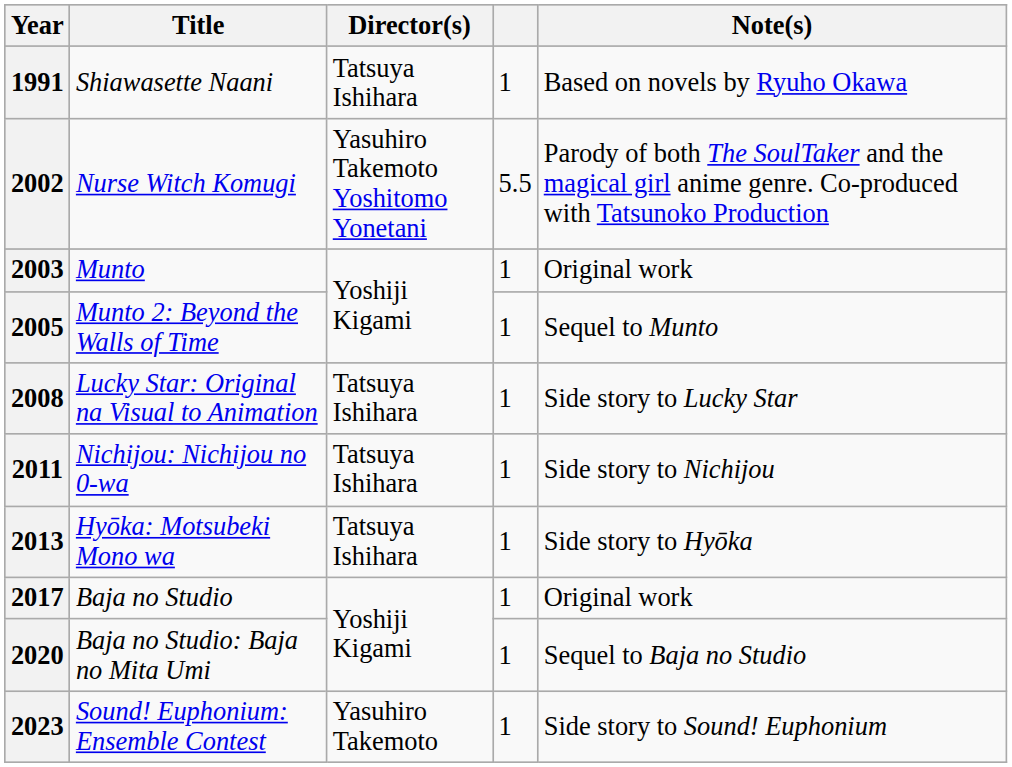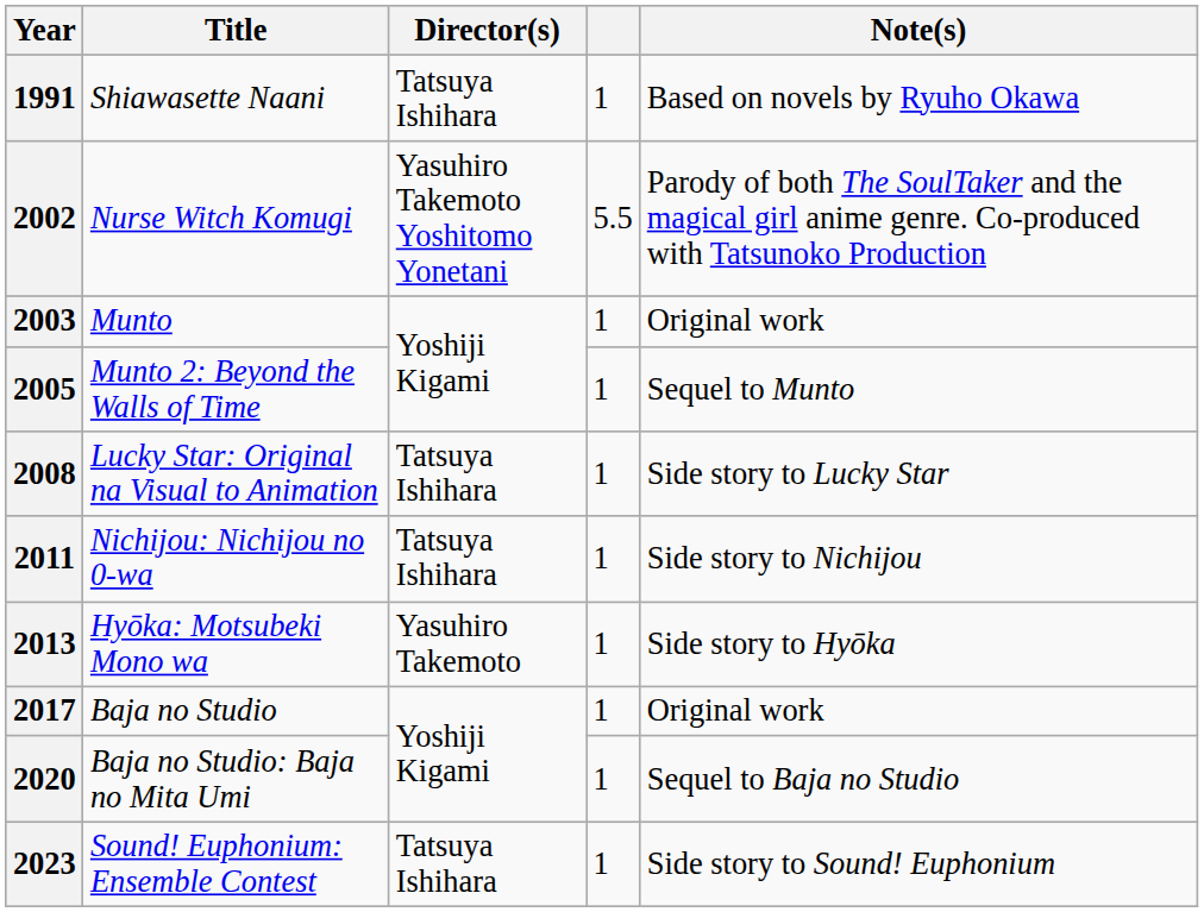 <table class="wikitable sortable plainrowheaders">
 <tr>
 <th scope="col" class="unsortable" width=10>Year</th>
 <th scope="col">Title</th>
 <th scope="col">Director(s)</th>
 <th scope="col"></th>
 <th scope="col" class="unsortable">Note(s)</th>
 </tr>
 <tr>
 <th scope="row">1991</th>
 <td><em>Shiawasette Naani</em></td>
 <td>Tatsuya Ishihara</td>
 <td>1</td>
 <td style="text-align:left;">Based on novels by <a href='#'>Ryuho Okawa</a></td>
 </tr>
 <tr>
 <th scope="row">2002</th>
 <td><em><a href='#'>Nurse Witch Komugi</a></em></td>
 <td>Yasuhiro Takemoto<br><a href='#'>Yoshitomo Yonetani</a></td>
 <td>5.5</td>
 <td>Parody of both <em><a href='#'>The SoulTaker</a></em> and the <a href='#'>magical girl</a> anime genre. Co-produced with <a href='#'>Tatsunoko Production</a></td>
 </tr>
 <tr>
 <th scope="row">2003</th>
 <td><em><a href='#'>Munto</a></em></td>
 <td rowspan="2">Yoshiji Kigami</td>
 <td>1</td>
 <td style="text-align:left;">Original work</td>
 </tr>
 <tr>
 <th scope="row">2005</th>
 <td><em><a href='#'>Munto 2: Beyond the Walls of Time</a></em></td>
 <td>1</td>
 <td style="text-align:left;">Sequel to <em>Munto</em></td>
 </tr>
 <tr>
 <th scope="row">2008</th>
 <td><em><a href='#'>Lucky Star: Original na Visual to Animation</a></em></td>
 <td>Tatsuya Ishihara</td>
 <td>1</td>
 <td style="text-align:left;">Side story to <em>Lucky Star</em></td>
 </tr>
 <tr>
 <th scope="row">2011</th>
 <td><em><a href='#'>Nichijou: Nichijou no 0-wa</a></em></td>
 <td>Tatsuya Ishihara</td>
 <td>1</td>
 <td style="text-align:left;">Side story to <em>Nichijou</em></td>
 </tr>
 <tr>
 <th scope="row">2013</th>
 <td><em><a href='#'>Hyōka: Motsubeki Mono wa</a></em></td>
-<td>Tatsuya Ishihara</td>
+<td>Yasuhiro Takemoto</td>
 <td>1</td>
 <td style="text-align:left;">Side story to <em>Hyōka</em></td>
 </tr>
 <tr>
 <th scope="row">2017</th>
 <td><em>Baja no Studio</em></td>
 <td rowspan="2">Yoshiji Kigami</td>
 <td>1</td>
 <td style="text-align:left;">Original work</td>
 </tr>
 <tr>
 <th scope="row">2020</th>
 <td><em>Baja no Studio: Baja no Mita Umi</em></td>
 <td>1</td>
 <td style="text-align:left;">Sequel to <em>Baja no Studio</em></td>
 </tr>
 <tr>
 <th scope="row">2023</th>
 <td><em><a href='#'>Sound! Euphonium: Ensemble Contest</a></em></td>
-<td>Yasuhiro Takemoto</td>
+<td>Tatsuya Ishihara</td>
 <td>1</td>
 <td style="text-align:left;">Side story to <em>Sound! Euphonium</em></td>
 </tr>
 </table>
